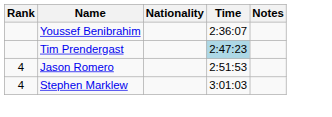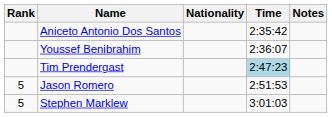 <table class="wikitable sortable" style="text-align:center">
 <tr>
 <th>Rank</th>
 <th>Name</th>
 <th>Nationality</th>
 <th>Time</th>
 <th>Notes</th>
+</tr>
+<tr>
+<td></td>
+<td align=left><a href='#'>Aniceto Antonio Dos Santos</a></td>
+<td align=left></td>
+<td>2:35:42</td>
+<td></td>
 </tr>
 <tr>
 <td></td>
 <td align=left><a href='#'>Youssef Benibrahim</a></td>
 <td align=left></td>
 <td>2:36:07</td>
 <td></td>
 </tr>
 <tr>
 <td></td>
 <td align=left><a href='#'>Tim Prendergast</a></td>
 <td align=left></td>
 <td style="background: lightblue;">2:47:23</td>
 <td></td>
 </tr>
 <tr>
-<td>4</td>
+<td>5</td>
 <td align=left><a href='#'>Jason Romero</a></td>
 <td align=left></td>
 <td>2:51:53</td>
 <td></td>
 </tr>
 <tr>
-<td>4</td>
+<td>5</td>
 <td align=left><a href='#'>Stephen Marklew</a></td>
 <td align=left></td>
 <td>3:01:03</td>
 <td></td>
 </tr>
 </table>
